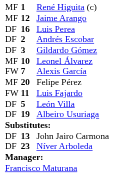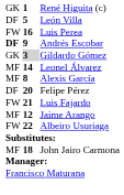 <table cellspacing="0" cellpadding="0" style="font-size:90%; margin:0.2em auto;">
 <tr>
 <th width="25"></th>
 <th width="25"></th>
 </tr>
 <tr>
-<td>MF</td>
+<td>GK</td>
 <td><strong>1</strong></td>
 <td> <a href='#'>René Higuita</a> (c)</td>
+</tr>
+<tr>
+<td>DF</td>
+<td><strong>5</strong></td>
+<td> <a href='#'>León Villa</a></td>
+<td></td>
+<td></td>
+</tr>
+<tr>
+<td>FW</td>
+<td><strong>16</strong></td>
+<td> <a href='#'>Luis Perea</a></td>
+</tr>
+<tr>
+<td><strong>DF</strong></td>
+<td><strong>9</strong></td>
+<td> <a href='#'>Andrés Escobar</a></td>
+</tr>
+<tr>
+<td>GK</td>
+<td style="background: lightgrey;"><strong>3</strong></td>
+<td> <a href='#'>Gildardo Gómez</a></td>
+</tr>
+<tr>
+<td>MF</td>
+<td><strong>14</strong></td>
+<td> <a href='#'>Leonel Álvarez</a></td>
+</tr>
+<tr>
+<td>MF</td>
+<td><strong>8</strong></td>
+<td> <a href='#'>Alexis García</a></td>
+</tr>
+<tr>
+<td>DF</td>
+<td><strong>20</strong></td>
+<td> Felipe Pérez</td>
+</tr>
+<tr>
+<td>FW</td>
+<td><strong>21</strong></td>
+<td> <a href='#'>Luis Fajardo</a></td>
 </tr>
 <tr>
 <td>MF</td>
 <td><strong>12</strong></td>
 <td> <a href='#'>Jaime Arango</a></td>
 <td></td>
 <td></td>
 </tr>
 <tr>
-<td>DF</td>
-<td><strong>16</strong></td>
-<td> <a href='#'>Luis Perea</a></td>
-</tr>
-<tr>
-<td>DF</td>
-<td><strong>2</strong></td>
-<td> <a href='#'>Andrés Escobar</a></td>
-</tr>
-<tr>
-<td>DF</td>
-<td><strong>3</strong></td>
-<td> <a href='#'>Gildardo Gómez</a></td>
-</tr>
-<tr>
-<td>MF</td>
-<td><strong>10</strong></td>
-<td> <a href='#'>Leonel Álvarez</a></td>
-</tr>
-<tr>
 <td>FW</td>
-<td><strong>7</strong></td>
-<td> <a href='#'>Alexis García</a></td>
-</tr>
-<tr>
-<td>MF</td>
-<td><strong>20</strong></td>
-<td> Felipe Pérez</td>
-</tr>
-<tr>
-<td>FW</td>
-<td><strong>11</strong></td>
-<td> <a href='#'>Luis Fajardo</a></td>
-</tr>
-<tr>
-<td>DF</td>
-<td><strong>5</strong></td>
-<td> <a href='#'>León Villa</a></td>
-<td></td>
-<td></td>
-</tr>
-<tr>
-<td>DF</td>
-<td><strong>19</strong></td>
+<td><strong>22</strong></td>
 <td> <a href='#'>Albeiro Usuriaga</a></td>
 </tr>
 <tr>
 <td colspan=3><strong>Substitutes:</strong></td>
 </tr>
 <tr>
-<td>DF</td>
-<td><strong>13</strong></td>
+<td>MF</td>
+<td><strong>18</strong></td>
 <td> John Jairo Carmona</td>
-<td></td>
-<td></td>
-</tr>
-<tr>
-<td>DF</td>
-<td><strong>23</strong></td>
-<td> <a href='#'>Níver Arboleda</a></td>
 <td></td>
 <td></td>
 </tr>
 <tr>
 <td colspan=3><strong>Manager:</strong></td>
 </tr>
 <tr>
 <td colspan=4> <a href='#'>Francisco Maturana</a></td>
 </tr>
 </table>
